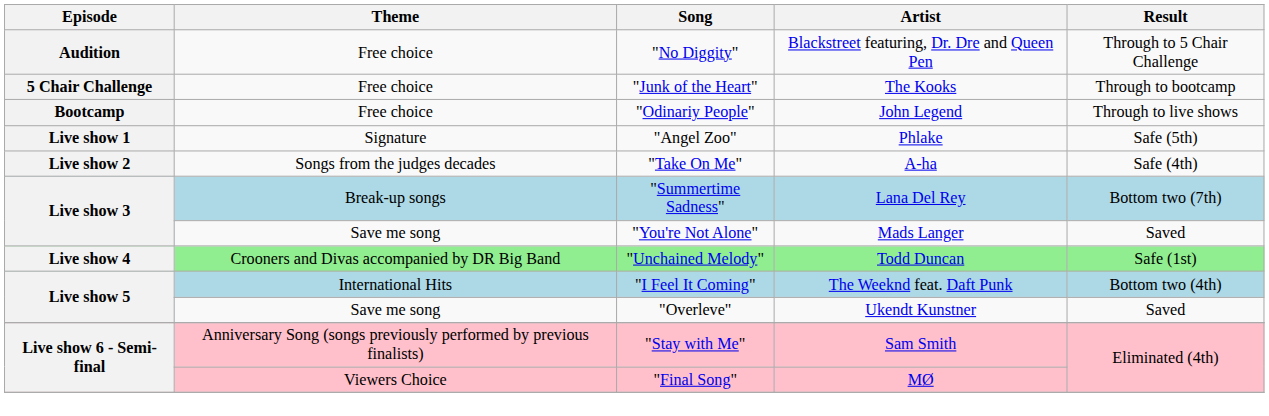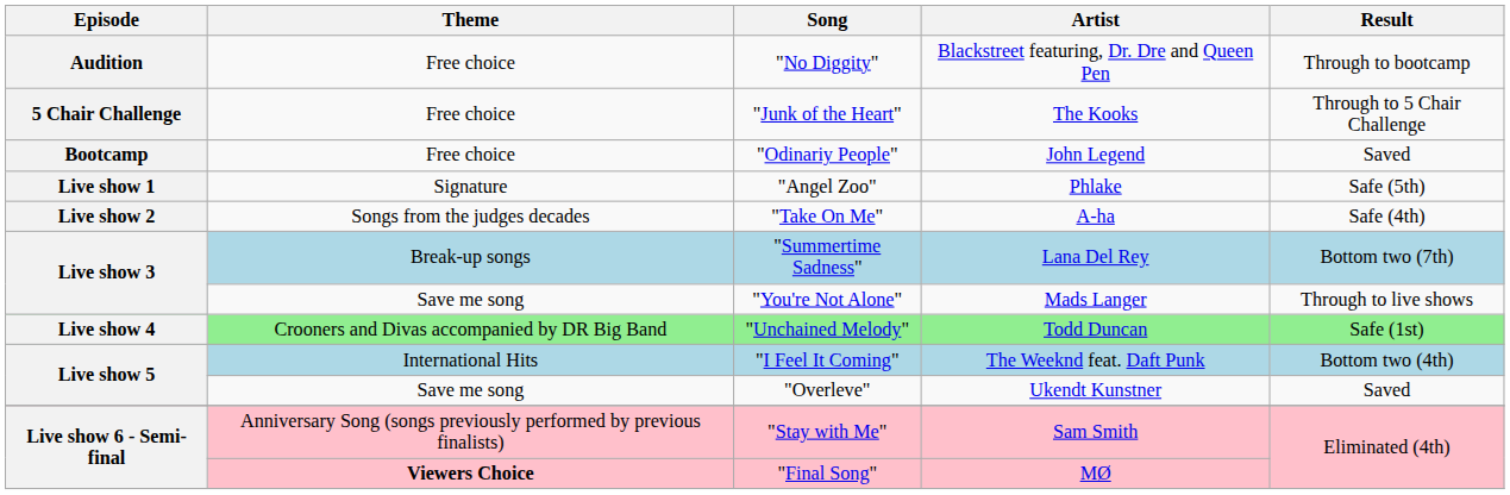 <table class="wikitable" style="text-align:center;">
 <tr>
 <th scope="col">Episode</th>
 <th scope="col">Theme</th>
 <th scope="col">Song</th>
 <th scope="col">Artist</th>
 <th scope="col">Result</th>
 </tr>
 <tr>
 <th scope="row">Audition</th>
 <td>Free choice</td>
 <td>"<a href='#'>No Diggity</a>"</td>
 <td><a href='#'>Blackstreet</a> featuring, <a href='#'>Dr. Dre</a> and <a href='#'>Queen Pen</a></td>
-<td>Through to 5 Chair Challenge</td>
+<td>Through to bootcamp</td>
 </tr>
 <tr>
 <th scope="row">5 Chair Challenge</th>
 <td>Free choice</td>
 <td>"<a href='#'>Junk of the Heart</a>"</td>
 <td><a href='#'>The Kooks</a></td>
-<td>Through to bootcamp</td>
+<td>Through to 5 Chair Challenge</td>
 </tr>
 <tr>
 <th scope="row">Bootcamp</th>
 <td>Free choice</td>
 <td>"<a href='#'>Odinariy People</a>"</td>
 <td><a href='#'>John Legend</a></td>
-<td>Through to live shows</td>
+<td>Saved</td>
 </tr>
 <tr>
 <th scope="row">Live show 1</th>
 <td>Signature</td>
 <td>"Angel Zoo"</td>
 <td><a href='#'>Phlake</a></td>
 <td>Safe (5th)</td>
 </tr>
 <tr>
 <th scope="row">Live show 2</th>
 <td>Songs from the judges decades</td>
 <td>"<a href='#'>Take On Me</a>"</td>
 <td><a href='#'>A-ha</a></td>
 <td>Safe (4th)</td>
 </tr>
 <tr style="background:lightblue;">
 <th scope="row" rowspan="2">Live show 3</th>
 <td>Break-up songs</td>
 <td>"<a href='#'>Summertime Sadness</a>"</td>
 <td><a href='#'>Lana Del Rey</a></td>
 <td>Bottom two (7th)</td>
 </tr>
 <tr>
 <td>Save me song</td>
 <td>"<a href='#'>You're Not Alone</a>"</td>
 <td><a href='#'>Mads Langer</a></td>
-<td>Saved</td>
+<td>Through to live shows</td>
 </tr>
 <tr bgcolor=lightgreen>
 <th scope="row">Live show 4</th>
 <td>Crooners and Divas accompanied by DR Big Band</td>
 <td>"<a href='#'>Unchained Melody</a>"</td>
 <td><a href='#'>Todd Duncan</a></td>
 <td>Safe (1st)</td>
 </tr>
 <tr style="background:lightblue;">
 <th scope="row" rowspan="2">Live show 5</th>
 <td>International Hits</td>
 <td>"<a href='#'>I Feel It Coming</a>"</td>
 <td><a href='#'>The Weeknd</a> feat. <a href='#'>Daft Punk</a></td>
 <td>Bottom two (4th)</td>
 </tr>
 <tr>
 <td>Save me song</td>
 <td>"Overleve"</td>
 <td><a href='#'>Ukendt Kunstner</a></td>
 <td>Saved</td>
 </tr>
 <tr>
 </tr>
 <tr style="background:pink;">
 <th scope="row" rowspan="2">Live show 6 - Semi-final</th>
 <td>Anniversary Song (songs previously performed by previous finalists)</td>
 <td>"<a href='#'>Stay with Me</a>"</td>
 <td><a href='#'>Sam Smith</a></td>
 <td rowspan="2">Eliminated (4th)</td>
 </tr>
 <tr style="background:pink;">
-<td>Viewers Choice</td>
+<td><strong>Viewers Choice</strong></td>
 <td>"<a href='#'>Final Song</a>"</td>
 <td><a href='#'>MØ</a></td>
 </tr>
 <tr>
 </tr>
 </table>
